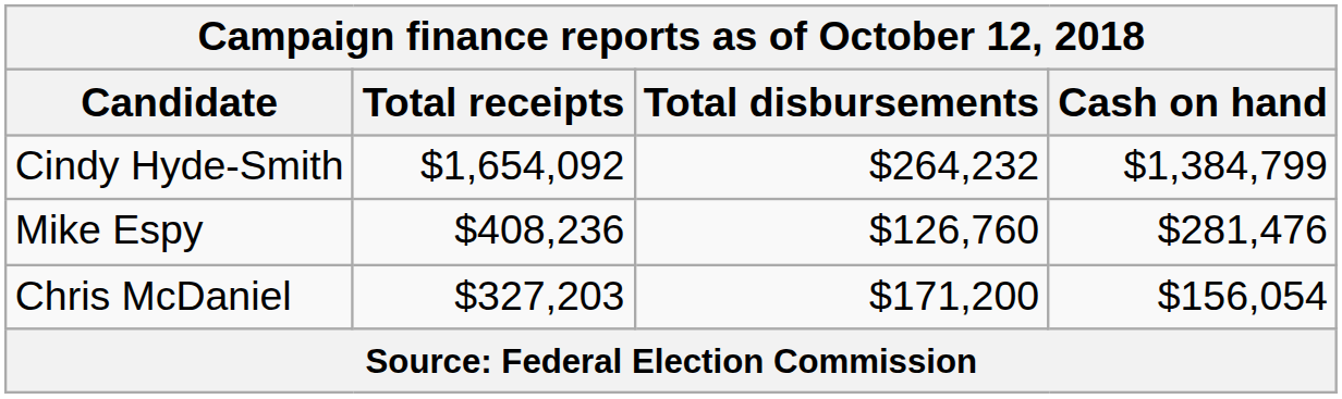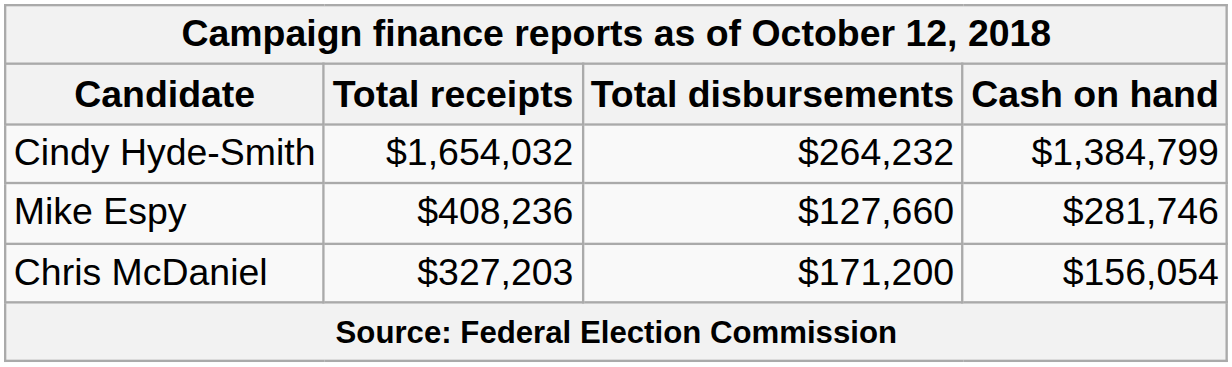 <table class="wikitable sortable">
 <tr>
 <th colspan=4>Campaign finance reports as of October 12, 2018</th>
 </tr>
 <tr style="text-align:center;">
 <th>Candidate</th>
 <th>Total receipts</th>
 <th>Total disbursements</th>
 <th>Cash on hand</th>
 </tr>
 <tr>
 <td>Cindy Hyde-Smith</td>
-<td align="right">$1,654,092</td>
+<td align="right">$1,654,032</td>
 <td align="right">$264,232</td>
 <td align="right">$1,384,799</td>
 </tr>
 <tr>
 <td>Mike Espy</td>
 <td align="right">$408,236</td>
-<td align="right">$126,760</td>
-<td align="right">$281,476</td>
+<td align="right">$127,660</td>
+<td align="right">$281,746</td>
 </tr>
 <tr>
 <td>Chris McDaniel</td>
 <td align="right">$327,203</td>
 <td align="right">$171,200</td>
 <td align="right">$156,054</td>
 </tr>
 <tr>
 <th colspan="4"><small>Source: Federal Election Commission</small></th>
 </tr>
 </table>
